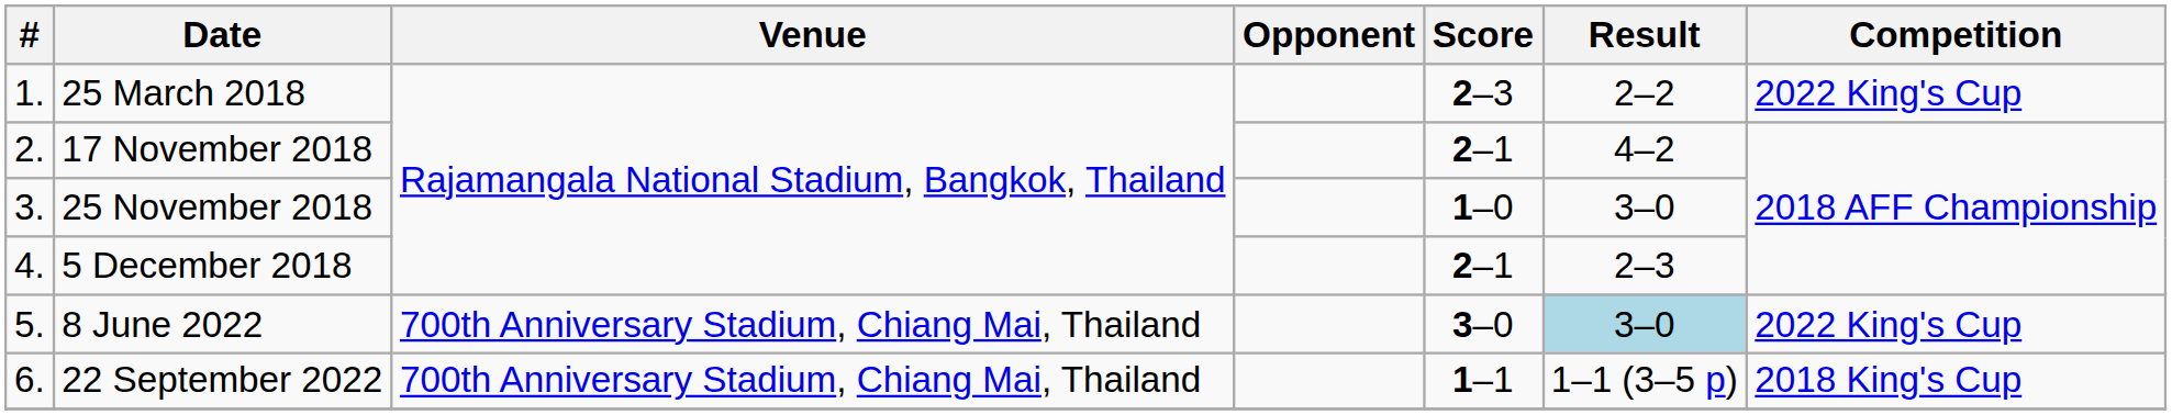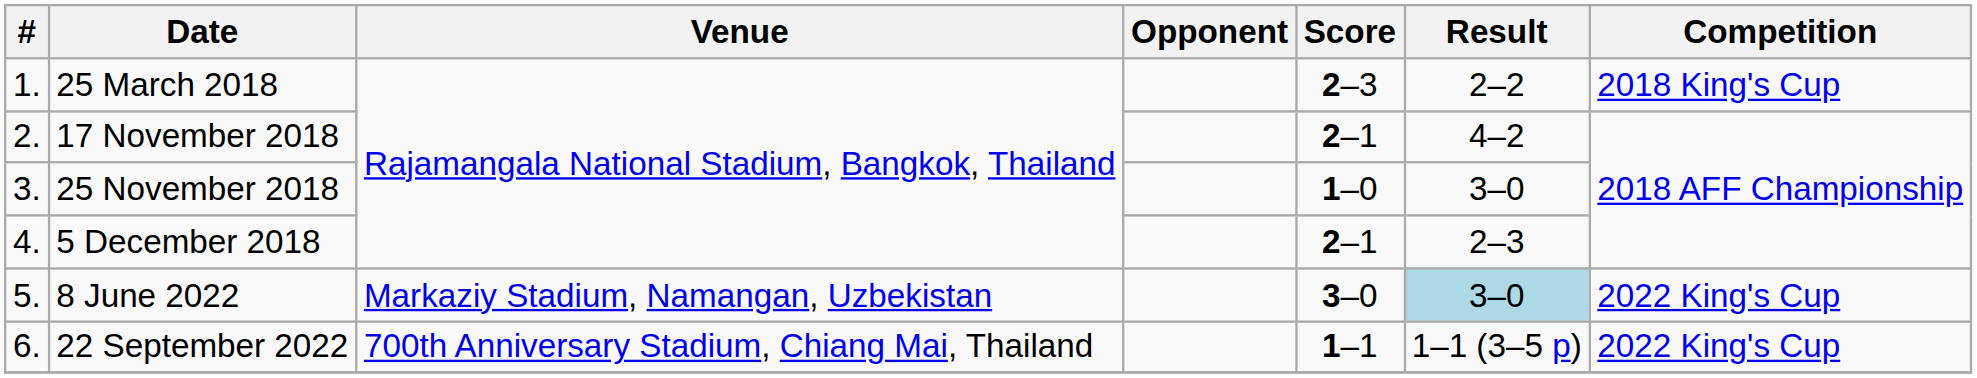 <table class="wikitable" style="font-size:90%;">
 <tr>
 <th>#</th>
 <th>Date</th>
 <th>Venue</th>
 <th>Opponent</th>
 <th>Score</th>
 <th>Result</th>
 <th>Competition</th>
 </tr>
 <tr>
 <td>1.</td>
 <td>25 March 2018</td>
 <td rowspan="4"><a href='#'>Rajamangala National Stadium</a>, <a href='#'>Bangkok</a>, <a href='#'>Thailand</a></td>
 <td></td>
 <td align=center><strong>2</strong>–3</td>
 <td align=center>2–2</td>
-<td><a href='#'>2022 King's Cup</a></td>
+<td><a href='#'>2018 King's Cup</a></td>
 </tr>
 <tr>
 <td>2.</td>
 <td>17 November 2018</td>
 <td></td>
 <td align=center><strong>2</strong>–1</td>
 <td align=center>4–2</td>
 <td rowspan="3"><a href='#'>2018 AFF Championship</a></td>
 </tr>
 <tr>
 <td>3.</td>
 <td>25 November 2018</td>
 <td></td>
 <td align=center><strong>1</strong>–0</td>
 <td align=center>3–0</td>
 </tr>
 <tr>
 <td>4.</td>
 <td>5 December 2018</td>
 <td></td>
 <td align=center><strong>2</strong>–1</td>
 <td align=center>2–3</td>
 </tr>
 <tr>
 <td>5.</td>
 <td>8 June 2022</td>
-<td><a href='#'>700th Anniversary Stadium</a>, <a href='#'>Chiang Mai</a>, Thailand</td>
+<td><a href='#'>Markaziy Stadium</a>, <a href='#'>Namangan</a>,  <a href='#'>Uzbekistan</a></td>
 <td></td>
 <td align=center><strong>3</strong>–0</td>
 <td align=center style="background: lightblue;">3–0</td>
 <td><a href='#'>2022 King's Cup</a></td>
 </tr>
 <tr>
 <td>6.</td>
 <td>22 September 2022</td>
 <td><a href='#'>700th Anniversary Stadium</a>, <a href='#'>Chiang Mai</a>, Thailand</td>
 <td></td>
 <td align=center><strong>1</strong>–1</td>
 <td align=center>1–1 (3–5 <a href='#'>p</a>)</td>
-<td><a href='#'>2018 King's Cup</a></td>
+<td><a href='#'>2022 King's Cup</a></td>
 </tr>
 <tr>
 </tr>
 </table>
